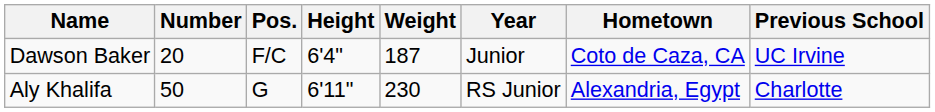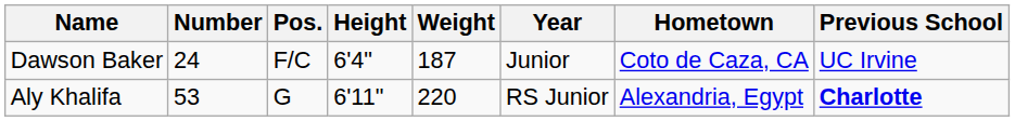 <table class="wikitable sortable" border="1">
 <tr>
 <th>Name</th>
 <th>Number</th>
 <th>Pos.</th>
 <th>Height</th>
 <th>Weight</th>
 <th>Year</th>
 <th>Hometown</th>
 <th class="unsortable">Previous School</th>
 </tr>
 <tr>
 <td>Dawson Baker</td>
-<td>20</td>
+<td>24</td>
 <td>F/C</td>
 <td>6'4"</td>
 <td>187</td>
 <td>Junior</td>
 <td><a href='#'>Coto de Caza, CA</a></td>
 <td><a href='#'>UC Irvine</a></td>
 </tr>
 <tr>
 <td>Aly Khalifa</td>
-<td>50</td>
+<td>53</td>
 <td>G</td>
 <td>6'11"</td>
-<td>230</td>
+<td>220</td>
 <td>RS Junior</td>
 <td><a href='#'>Alexandria, Egypt</a></td>
-<td><a href='#'>Charlotte</a></td>
+<td><strong><a href='#'>Charlotte</a></strong></td>
 </tr>
 </table>
